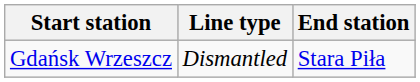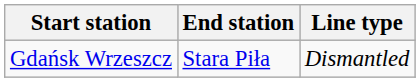 <table class="wikitable">
 <tr>
 <th>Start station</th>
+<th>End station</th>
 <th>Line type</th>
-<th>End station</th>
 </tr>
 <tr>
 <td><a href='#'>Gdańsk Wrzeszcz</a></td>
+<td><a href='#'>Stara Piła</a></td>
 <td><em>Dismantled</em></td>
-<td><a href='#'>Stara Piła</a></td>
 </tr>
 </table>
